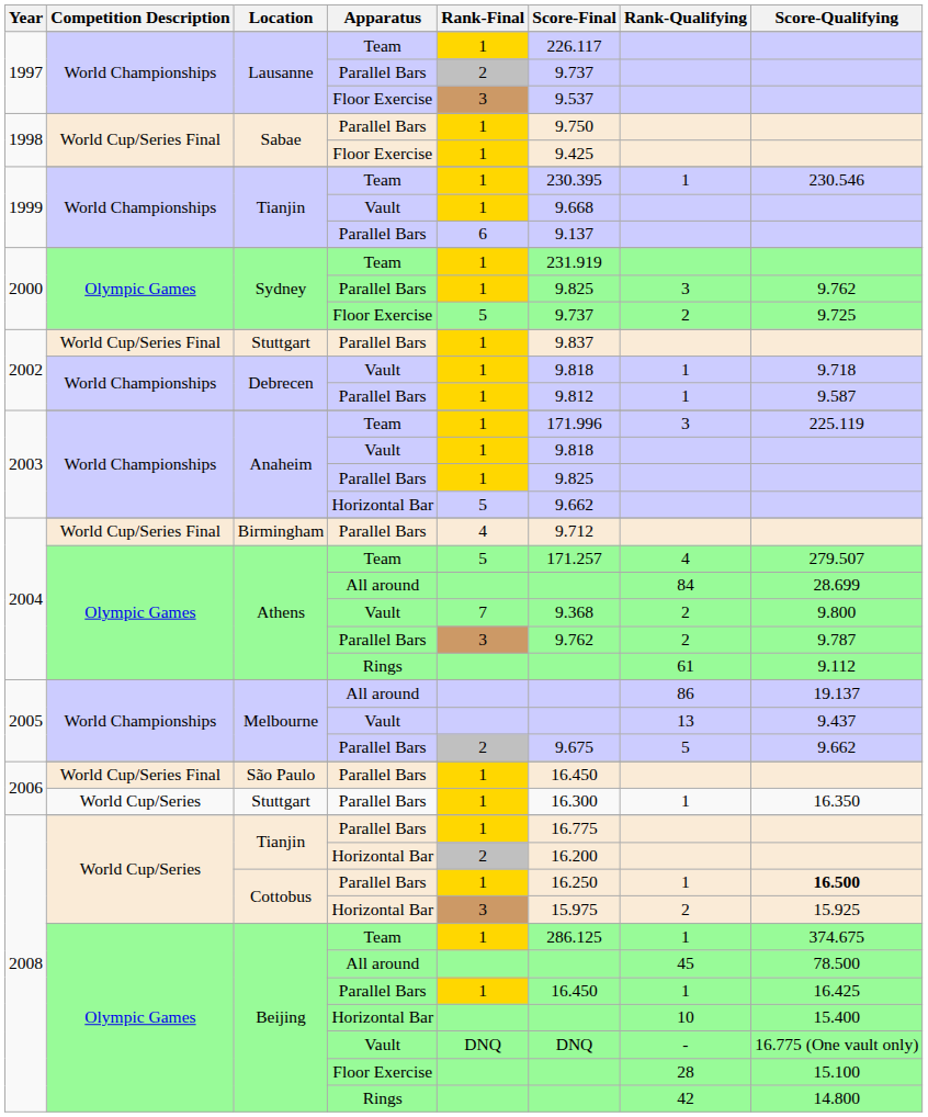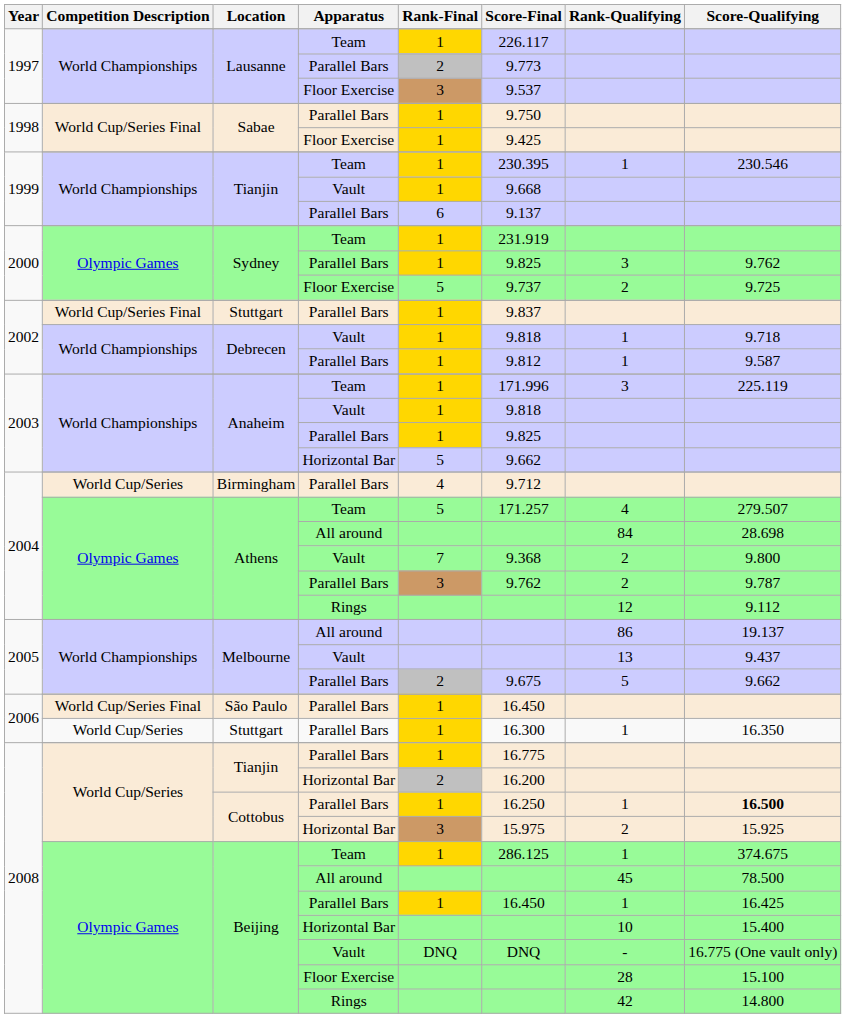 <table class="wikitable" style="text-align:center">
 <tr>
 <th>Year</th>
 <th>Competition Description</th>
 <th>Location</th>
 <th>Apparatus</th>
 <th>Rank-Final</th>
 <th>Score-Final</th>
 <th>Rank-Qualifying</th>
 <th>Score-Qualifying</th>
 </tr>
 <tr>
 <td rowspan="4">1997</td>
 </tr>
 <tr bgcolor=#CCCCFF>
 <td rowspan="3">World Championships</td>
 <td rowspan="3">Lausanne</td>
 <td>Team</td>
 <td bgcolor="gold">1</td>
 <td>226.117</td>
 <td></td>
 <td></td>
 </tr>
 <tr bgcolor=#CCCCFF>
 <td>Parallel Bars</td>
 <td bgcolor="silver">2</td>
-<td>9.737</td>
+<td>9.773</td>
 <td></td>
 <td></td>
 </tr>
 <tr bgcolor=#CCCCFF>
 <td>Floor Exercise</td>
 <td bgcolor="cc9966">3</td>
 <td>9.537</td>
 <td></td>
 <td></td>
 </tr>
 <tr>
 <td rowspan="3">1998</td>
 </tr>
 <tr bgcolor=#FAEBD7>
 <td rowspan="2">World Cup/Series Final</td>
 <td rowspan="2">Sabae</td>
 <td>Parallel Bars</td>
 <td bgcolor="gold">1</td>
 <td>9.750</td>
 <td></td>
 <td></td>
 </tr>
 <tr bgcolor=#FAEBD7>
 <td>Floor Exercise</td>
 <td bgcolor="gold">1</td>
 <td>9.425</td>
 <td></td>
 <td></td>
 </tr>
 <tr>
 <td rowspan="4">1999</td>
 </tr>
 <tr bgcolor=#CCCCFF>
 <td rowspan="3">World Championships</td>
 <td rowspan="3">Tianjin</td>
 <td>Team</td>
 <td bgcolor="gold">1</td>
 <td>230.395</td>
 <td>1</td>
 <td>230.546</td>
 </tr>
 <tr bgcolor=#CCCCFF>
 <td>Vault</td>
 <td bgcolor="gold">1</td>
 <td>9.668</td>
 <td></td>
 <td></td>
 </tr>
 <tr bgcolor=#CCCCFF>
 <td>Parallel Bars</td>
 <td>6</td>
 <td>9.137</td>
 <td></td>
 <td></td>
 </tr>
 <tr>
 <td rowspan="4">2000</td>
 </tr>
 <tr bgcolor=98FB98>
 <td rowspan="3"><a href='#'>Olympic Games</a></td>
 <td rowspan="3">Sydney</td>
 <td>Team</td>
 <td bgcolor="gold">1</td>
 <td>231.919</td>
 <td></td>
 <td></td>
 </tr>
 <tr bgcolor=98FB98>
 <td>Parallel Bars</td>
 <td bgcolor="gold">1</td>
 <td>9.825</td>
 <td>3</td>
 <td>9.762</td>
 </tr>
 <tr bgcolor=98FB98>
 <td>Floor Exercise</td>
 <td>5</td>
 <td>9.737</td>
 <td>2</td>
 <td>9.725</td>
 </tr>
 <tr>
 <td rowspan="4">2002</td>
 </tr>
 <tr bgcolor=#FAEBD7>
 <td>World Cup/Series Final</td>
 <td>Stuttgart</td>
 <td>Parallel Bars</td>
 <td bgcolor="gold">1</td>
 <td>9.837</td>
 <td></td>
 <td></td>
 </tr>
 <tr bgcolor=#CCCCFF>
 <td rowspan="2">World Championships</td>
 <td rowspan="2">Debrecen</td>
 <td>Vault</td>
 <td bgcolor="gold">1</td>
 <td>9.818</td>
 <td>1</td>
 <td>9.718</td>
 </tr>
 <tr bgcolor=#CCCCFF>
 <td>Parallel Bars</td>
 <td bgcolor="gold">1</td>
 <td>9.812</td>
 <td>1</td>
 <td>9.587</td>
 </tr>
 <tr>
 <td rowspan="5">2003</td>
 </tr>
 <tr bgcolor=#CCCCFF>
 <td rowspan="4">World Championships</td>
 <td rowspan="4">Anaheim</td>
 <td>Team</td>
 <td bgcolor="gold">1</td>
 <td>171.996</td>
 <td>3</td>
 <td>225.119</td>
 </tr>
 <tr bgcolor=#CCCCFF>
 <td>Vault</td>
 <td bgcolor="gold">1</td>
 <td>9.818</td>
 <td></td>
 <td></td>
 </tr>
 <tr bgcolor=#CCCCFF>
 <td>Parallel Bars</td>
 <td bgcolor="gold">1</td>
 <td>9.825</td>
 <td></td>
 <td></td>
 </tr>
 <tr bgcolor=#CCCCFF>
 <td>Horizontal Bar</td>
 <td>5</td>
 <td>9.662</td>
 <td></td>
 <td></td>
 </tr>
 <tr>
 <td rowspan="7">2004</td>
 </tr>
 <tr bgcolor=#FAEBD7>
-<td>World Cup/Series Final</td>
+<td>World Cup/Series</td>
 <td>Birmingham</td>
 <td>Parallel Bars</td>
 <td>4</td>
 <td>9.712</td>
 <td></td>
 <td></td>
 </tr>
 <tr bgcolor=98FB98>
 <td rowspan="5"><a href='#'>Olympic Games</a></td>
 <td rowspan="5">Athens</td>
 <td>Team</td>
 <td>5</td>
 <td>171.257</td>
 <td>4</td>
 <td>279.507</td>
 </tr>
 <tr bgcolor=98FB98>
 <td>All around</td>
 <td></td>
 <td></td>
 <td>84</td>
-<td>28.699</td>
+<td>28.698</td>
 </tr>
 <tr bgcolor=98FB98>
 <td>Vault</td>
 <td>7</td>
 <td>9.368</td>
 <td>2</td>
 <td>9.800</td>
 </tr>
 <tr bgcolor=98FB98>
 <td>Parallel Bars</td>
 <td bgcolor="cc9966">3</td>
 <td>9.762</td>
 <td>2</td>
 <td>9.787</td>
 </tr>
 <tr bgcolor=98FB98>
 <td>Rings</td>
 <td></td>
 <td></td>
-<td>61</td>
+<td>12</td>
 <td>9.112</td>
 </tr>
 <tr>
 <td rowspan="4">2005</td>
 </tr>
 <tr bgcolor=#CCCCFF>
 <td rowspan="3">World Championships</td>
 <td rowspan="3">Melbourne</td>
 <td>All around</td>
 <td></td>
 <td></td>
 <td>86</td>
 <td>19.137</td>
 </tr>
 <tr bgcolor=#CCCCFF>
 <td>Vault</td>
 <td></td>
 <td></td>
 <td>13</td>
 <td>9.437</td>
 </tr>
 <tr bgcolor=#CCCCFF>
 <td>Parallel Bars</td>
 <td bgcolor="silver">2</td>
 <td>9.675</td>
 <td>5</td>
 <td>9.662</td>
 </tr>
 <tr>
 <td rowspan="3">2006</td>
 </tr>
 <tr bgcolor=#FAEBD7>
 <td>World Cup/Series Final</td>
 <td>São Paulo</td>
 <td>Parallel Bars</td>
 <td bgcolor="gold">1</td>
 <td>16.450</td>
 <td></td>
 <td></td>
 </tr>
 <tr>
 <td>World Cup/Series</td>
 <td>Stuttgart</td>
 <td>Parallel Bars</td>
 <td bgcolor="gold">1</td>
 <td>16.300</td>
 <td>1</td>
 <td>16.350</td>
 </tr>
 <tr>
 <td rowspan="12">2008</td>
 </tr>
 <tr bgcolor=#FAEBD7>
 <td rowspan="4">World Cup/Series</td>
 <td rowspan="2">Tianjin</td>
 <td>Parallel Bars</td>
 <td bgcolor="gold">1</td>
 <td>16.775</td>
 <td></td>
 <td></td>
 </tr>
 <tr bgcolor=#FAEBD7>
 <td>Horizontal Bar</td>
 <td bgcolor="silver">2</td>
 <td>16.200</td>
 <td></td>
 <td></td>
 </tr>
 <tr bgcolor=#FAEBD7>
 <td rowspan="2">Cottobus</td>
 <td>Parallel Bars</td>
 <td bgcolor="gold">1</td>
 <td>16.250</td>
 <td>1</td>
 <td><strong>16.500</strong></td>
 </tr>
 <tr bgcolor=#FAEBD7>
 <td>Horizontal Bar</td>
 <td bgcolor="cc9966">3</td>
 <td>15.975</td>
 <td>2</td>
 <td>15.925</td>
 </tr>
 <tr bgcolor=98FB98>
 <td rowspan="7"><a href='#'>Olympic Games</a></td>
 <td rowspan="7">Beijing</td>
 <td>Team</td>
 <td bgcolor="gold">1</td>
 <td>286.125</td>
 <td>1</td>
 <td>374.675</td>
 </tr>
 <tr bgcolor=98FB98>
 <td>All around</td>
 <td></td>
 <td></td>
 <td>45</td>
 <td>78.500</td>
 </tr>
 <tr bgcolor=98FB98>
 <td>Parallel Bars</td>
 <td bgcolor="gold">1</td>
 <td>16.450</td>
 <td>1</td>
 <td>16.425</td>
 </tr>
 <tr bgcolor=98FB98>
 <td>Horizontal Bar</td>
 <td></td>
 <td></td>
 <td>10</td>
 <td>15.400</td>
 </tr>
 <tr bgcolor=98FB98>
 <td>Vault</td>
 <td>DNQ</td>
 <td>DNQ</td>
 <td>-</td>
 <td>16.775 (One vault only)</td>
 </tr>
 <tr bgcolor=98FB98>
 <td>Floor Exercise</td>
 <td></td>
 <td></td>
 <td>28</td>
 <td>15.100</td>
 </tr>
 <tr bgcolor=98FB98>
 <td>Rings</td>
 <td></td>
 <td></td>
 <td>42</td>
 <td>14.800</td>
 </tr>
 </table>
